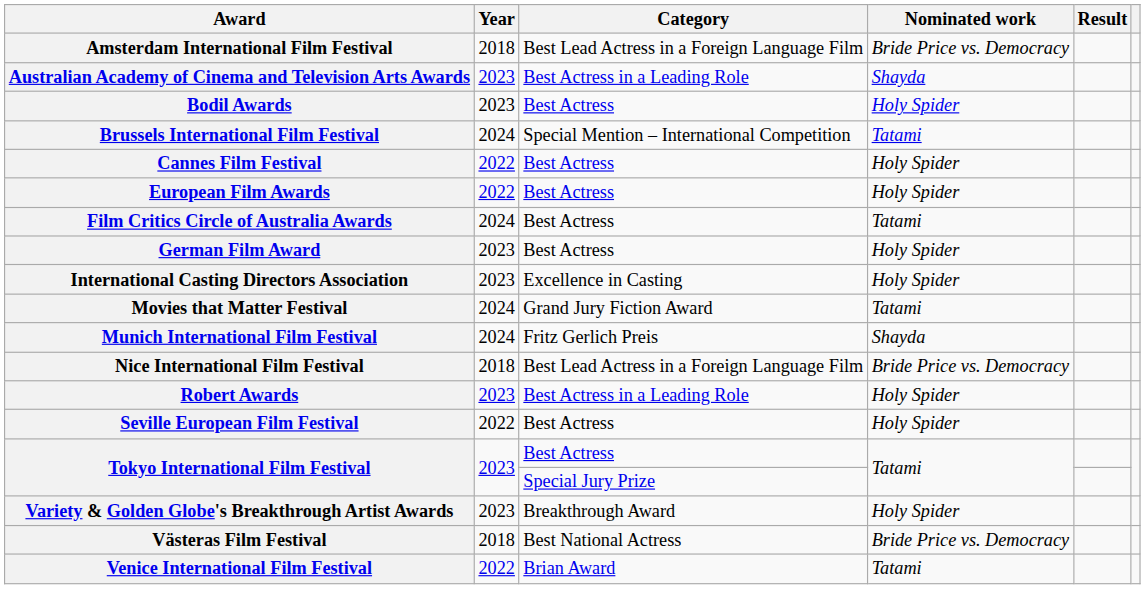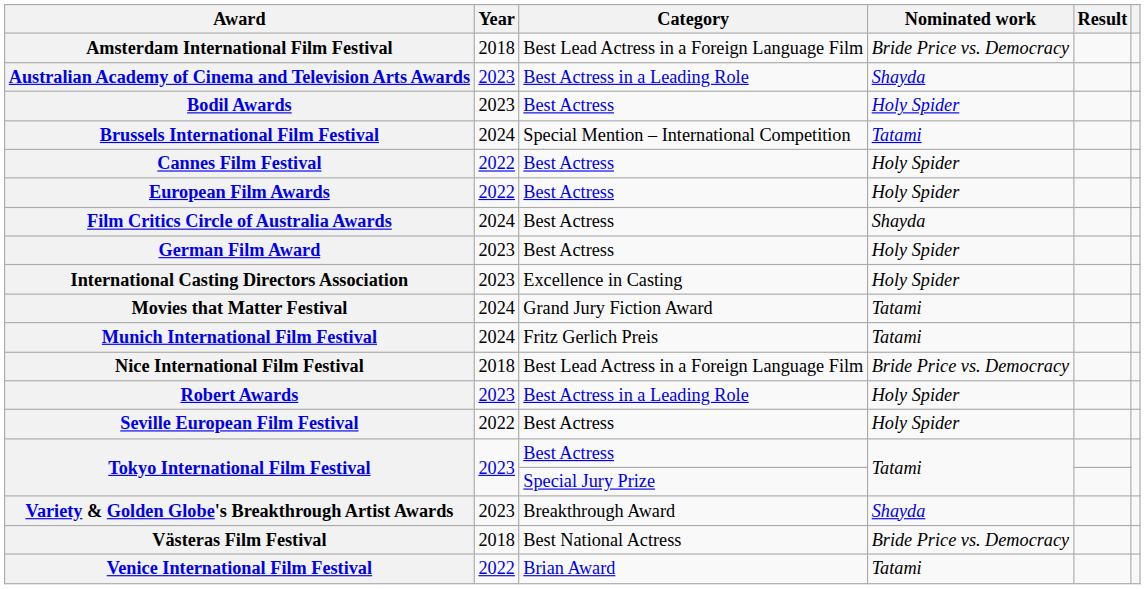 <table class="wikitable sortable plainrowheaders">
 <tr>
 <th scope="col">Award</th>
 <th scope="col">Year</th>
 <th scope="col">Category</th>
 <th scope="col">Nominated work</th>
 <th scope="col">Result</th>
 <th scope="col" class="unsortable"></th>
 </tr>
 <tr>
 <th scope="row">Amsterdam International Film Festival</th>
 <td>2018</td>
 <td>Best Lead Actress in a Foreign Language Film</td>
 <td><em>Bride Price vs. Democracy</em></td>
 <td></td>
 <td></td>
 </tr>
 <tr>
 <th scope="row"><a href='#'>Australian Academy of Cinema and Television Arts Awards</a></th>
 <td><a href='#'>2023</a></td>
 <td><a href='#'>Best Actress in a Leading Role</a></td>
 <td><em><a href='#'>Shayda</a></em></td>
 <td></td>
 <td></td>
 </tr>
 <tr>
 <th scope="row"><a href='#'>Bodil Awards</a></th>
 <td>2023</td>
 <td><a href='#'>Best Actress</a></td>
 <td><em><a href='#'>Holy Spider</a></em></td>
 <td></td>
 <td></td>
 </tr>
 <tr>
 <th scope="row"><a href='#'>Brussels International Film Festival</a></th>
 <td>2024</td>
 <td>Special Mention – International Competition</td>
 <td><em><a href='#'>Tatami</a></em></td>
 <td></td>
 <td></td>
 </tr>
 <tr>
 <th scope="row"><a href='#'>Cannes Film Festival</a></th>
 <td><a href='#'>2022</a></td>
 <td><a href='#'>Best Actress</a></td>
 <td><em>Holy Spider</em></td>
 <td></td>
 <td></td>
 </tr>
 <tr>
 <th scope="row"><a href='#'>European Film Awards</a></th>
 <td><a href='#'>2022</a></td>
 <td><a href='#'>Best Actress</a></td>
 <td><em>Holy Spider</em></td>
 <td></td>
 <td></td>
 </tr>
 <tr>
 <th scope="row"><a href='#'>Film Critics Circle of Australia Awards</a></th>
 <td>2024</td>
 <td>Best Actress</td>
-<td><em>Tatami</em></td>
+<td><em>Shayda</em></td>
 <td></td>
 <td></td>
 </tr>
 <tr>
 <th scope="row"><a href='#'>German Film Award</a></th>
 <td>2023</td>
 <td>Best Actress</td>
 <td><em>Holy Spider</em></td>
 <td></td>
 <td></td>
 </tr>
 <tr>
 <th scope="row">International Casting Directors Association</th>
 <td>2023</td>
 <td>Excellence in Casting</td>
 <td><em>Holy Spider</em></td>
 <td></td>
 <td></td>
 </tr>
 <tr>
 <th scope="row">Movies that Matter Festival</th>
 <td>2024</td>
 <td>Grand Jury Fiction Award</td>
 <td><em>Tatami</em></td>
 <td></td>
 <td></td>
 </tr>
 <tr>
 <th scope="row"><a href='#'>Munich International Film Festival</a></th>
 <td>2024</td>
 <td>Fritz Gerlich Preis</td>
-<td><em>Shayda</em></td>
+<td><em>Tatami</em></td>
 <td></td>
 <td></td>
 </tr>
 <tr>
 <th scope="row">Nice International Film Festival</th>
 <td>2018</td>
 <td>Best Lead Actress in a Foreign Language Film</td>
 <td><em>Bride Price vs. Democracy</em></td>
 <td></td>
 <td></td>
 </tr>
 <tr>
 <th scope="row"><a href='#'>Robert Awards</a></th>
 <td><a href='#'>2023</a></td>
 <td><a href='#'>Best Actress in a Leading Role</a></td>
 <td><em>Holy Spider</em></td>
 <td></td>
 <td></td>
 </tr>
 <tr>
 <th scope="row"><a href='#'>Seville European Film Festival</a></th>
 <td>2022</td>
 <td>Best Actress</td>
 <td><em>Holy Spider</em></td>
 <td></td>
 <td></td>
 </tr>
 <tr>
 <th rowspan="2" scope="row"><a href='#'>Tokyo International Film Festival</a></th>
 <td rowspan="2"><a href='#'>2023</a></td>
 <td><a href='#'>Best Actress</a></td>
 <td rowspan="2"><em>Tatami</em></td>
 <td></td>
 <td rowspan="2"></td>
 </tr>
 <tr>
 <td><a href='#'>Special Jury Prize</a></td>
 <td></td>
 </tr>
 <tr>
 <th scope="row"><a href='#'>Variety</a> & <a href='#'>Golden Globe</a>'s Breakthrough Artist Awards</th>
 <td>2023</td>
 <td>Breakthrough Award</td>
-<td><em>Holy Spider</em></td>
+<td><em><a href='#'>Shayda</a></em></td>
 <td></td>
 <td></td>
 </tr>
 <tr>
 <th scope="row">Västeras Film Festival</th>
 <td>2018</td>
 <td>Best National Actress</td>
 <td><em>Bride Price vs. Democracy</em></td>
 <td></td>
 <td></td>
 </tr>
 <tr>
 <th scope="row"><a href='#'>Venice International Film Festival</a></th>
 <td><a href='#'>2022</a></td>
 <td><a href='#'>Brian Award</a></td>
 <td><em>Tatami</em></td>
 <td></td>
 <td></td>
 </tr>
 </table>
